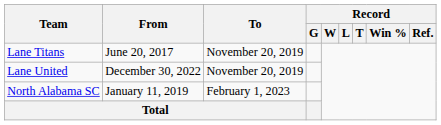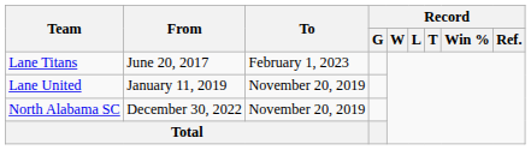 <table class="wikitable" style="text-align: center">
 <tr>
 <th rowspan=2>Team</th>
 <th rowspan=2>From</th>
 <th rowspan=2>To</th>
 <th colspan=6>Record</th>
 </tr>
 <tr>
 <th>G</th>
 <th>W</th>
 <th>L</th>
 <th>T</th>
 <th>Win %</th>
 <th>Ref.</th>
 </tr>
 <tr>
 <td align=left><a href='#'>Lane Titans</a></td>
 <td align=left>June 20, 2017</td>
-<td align=left>November 20, 2019<br></td>
+<td align=left>February 1, 2023<br></td>
 <td></td>
 </tr>
 <tr>
 <td align=left><a href='#'>Lane United</a></td>
-<td align=left>December 30, 2022</td>
+<td align=left>January 11, 2019</td>
 <td align=left>November 20, 2019<br></td>
 <td></td>
 </tr>
 <tr>
 <td align=left><a href='#'>North Alabama SC</a></td>
-<td align=left>January 11, 2019</td>
-<td align=left>February 1, 2023<br></td>
+<td align=left>December 30, 2022</td>
+<td align=left>November 20, 2019<br></td>
 <td></td>
 </tr>
 <tr>
 <th colspan=3>Total<br></th>
 <th></th>
 </tr>
 </table>
